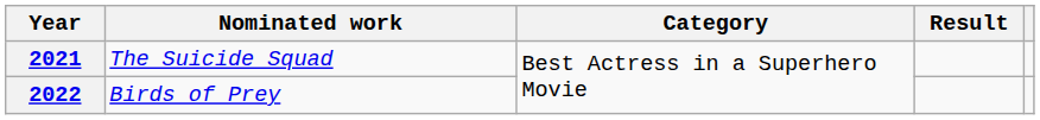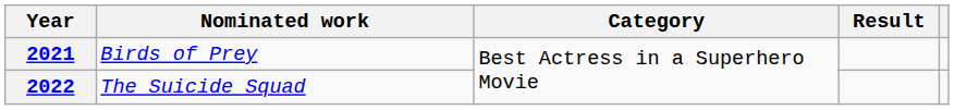 <table class=wikitable>
 <tr>
 <th scope="col" style="width:5em;">Year</th>
 <th scope="col" style="width:26em;">Nominated work</th>
 <th scope="col" style="width:25em;">Category</th>
 <th scope="col" style="width:5em;">Result</th>
 <th scope="col"></th>
 </tr>
 <tr>
 <th scope="row"><a href='#'>2021</a></th>
-<td><em><a href='#'>The Suicide Squad</a></em></td>
+<td><em><a href='#'>Birds of Prey</a></em></td>
 <td rowspan="2">Best Actress in a Superhero Movie</td>
 <td></td>
 <td style="text-align:center;"></td>
 </tr>
 <tr>
 <th scope="row"><a href='#'>2022</a></th>
-<td><em><a href='#'>Birds of Prey</a></em></td>
+<td><em><a href='#'>The Suicide Squad</a></em></td>
 <td></td>
 <td style="text-align:center;"></td>
 </tr>
 </table>
